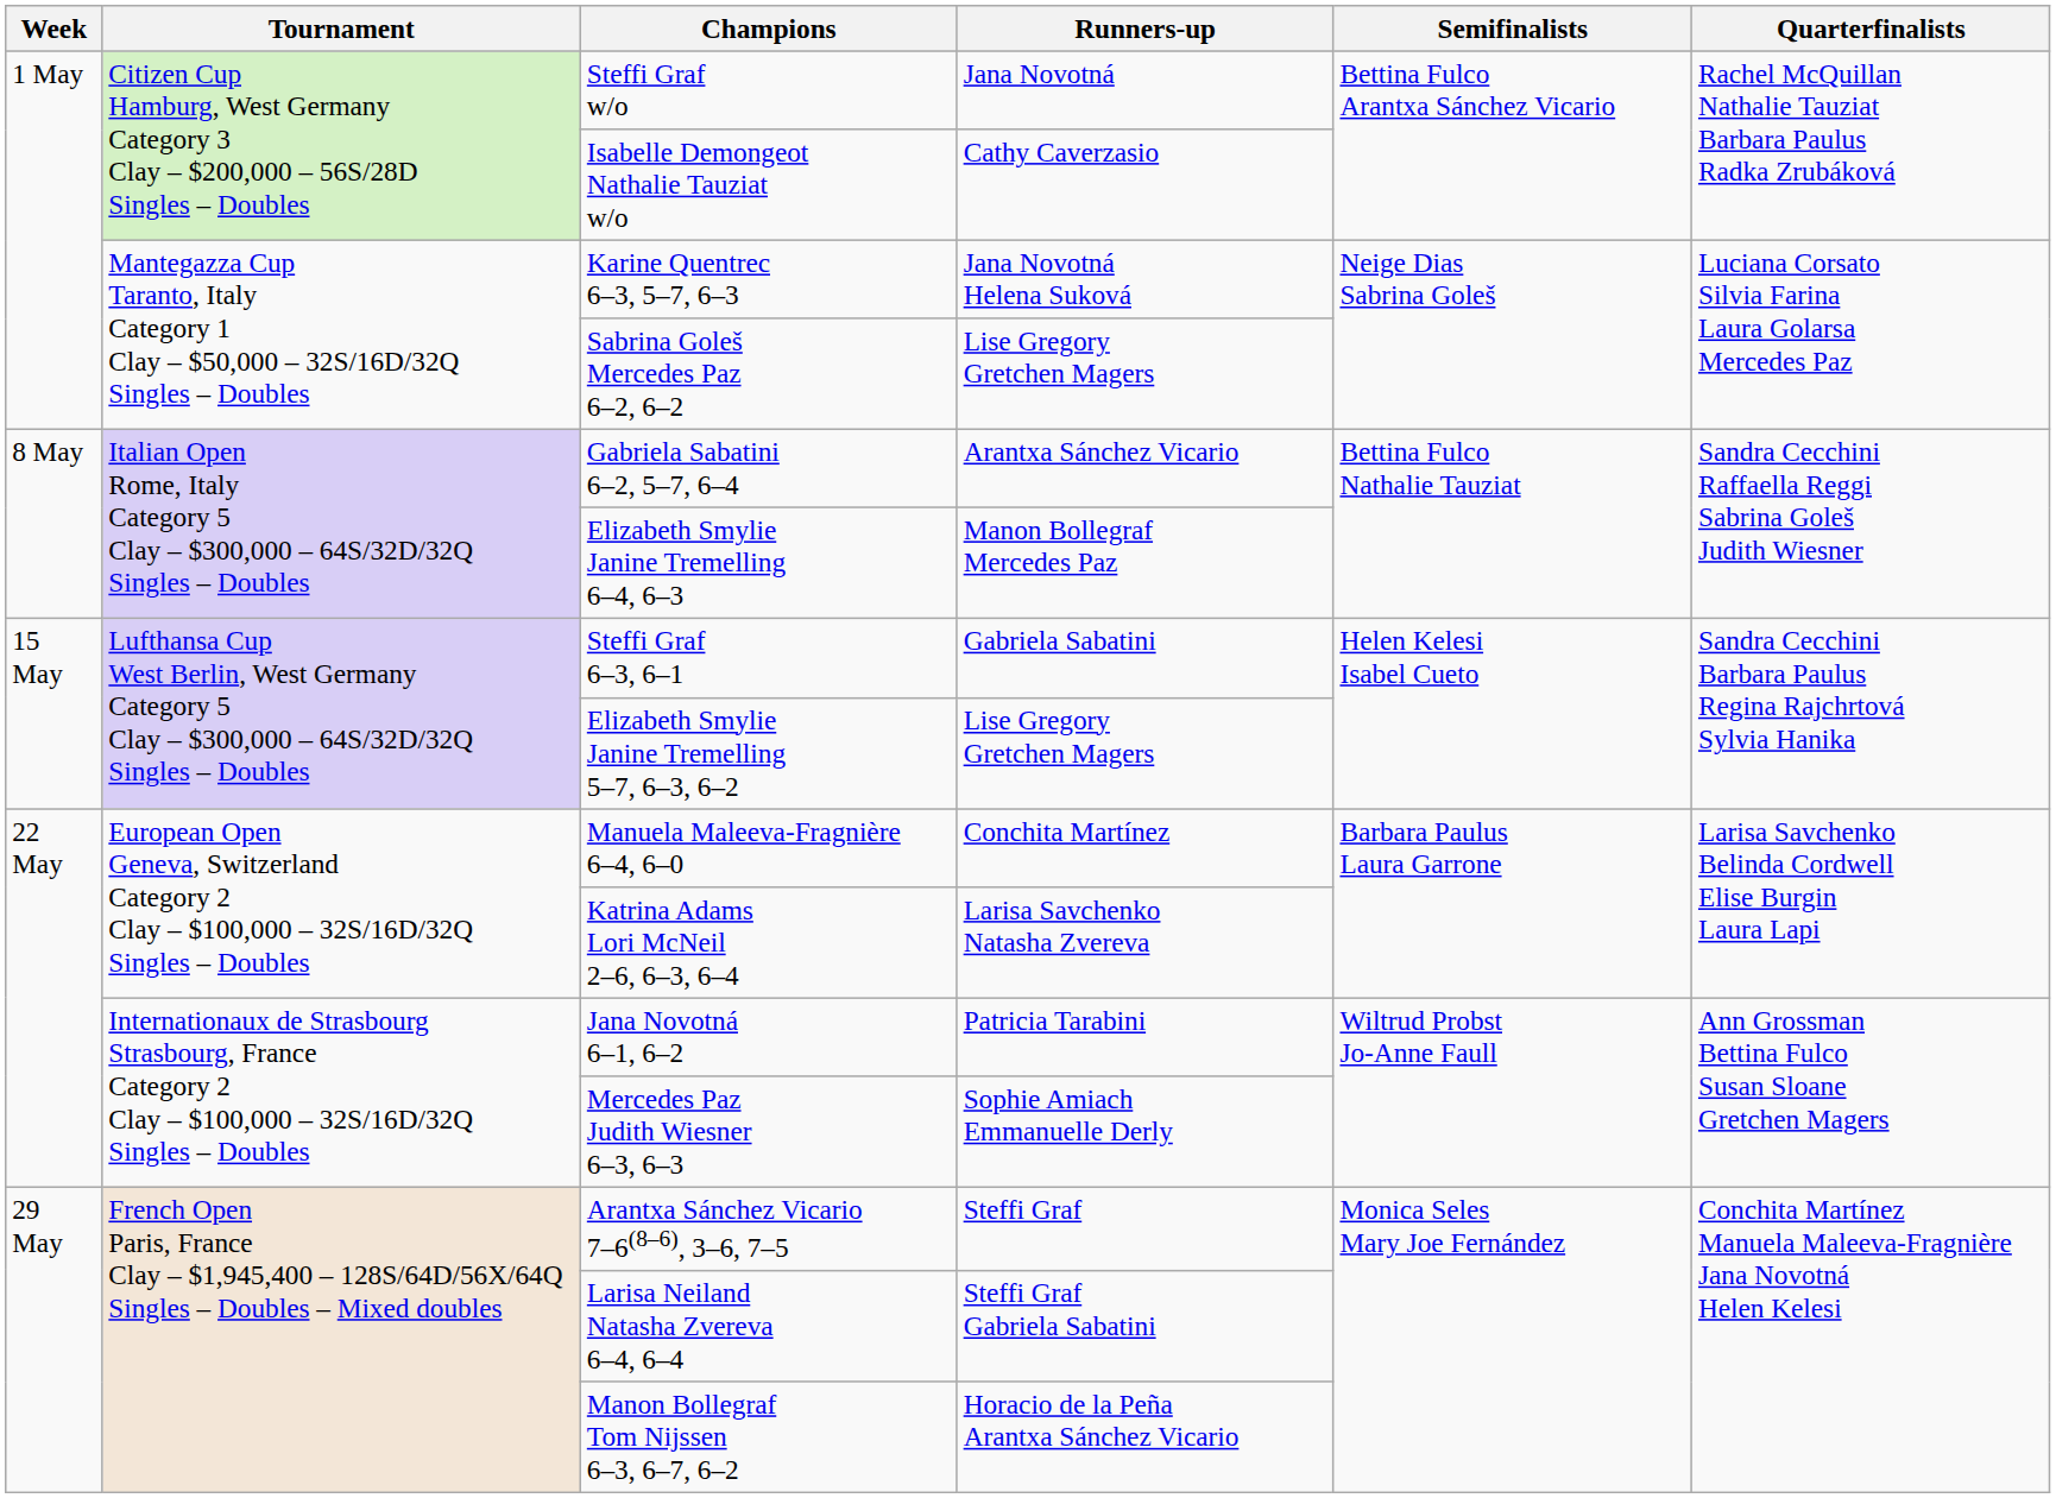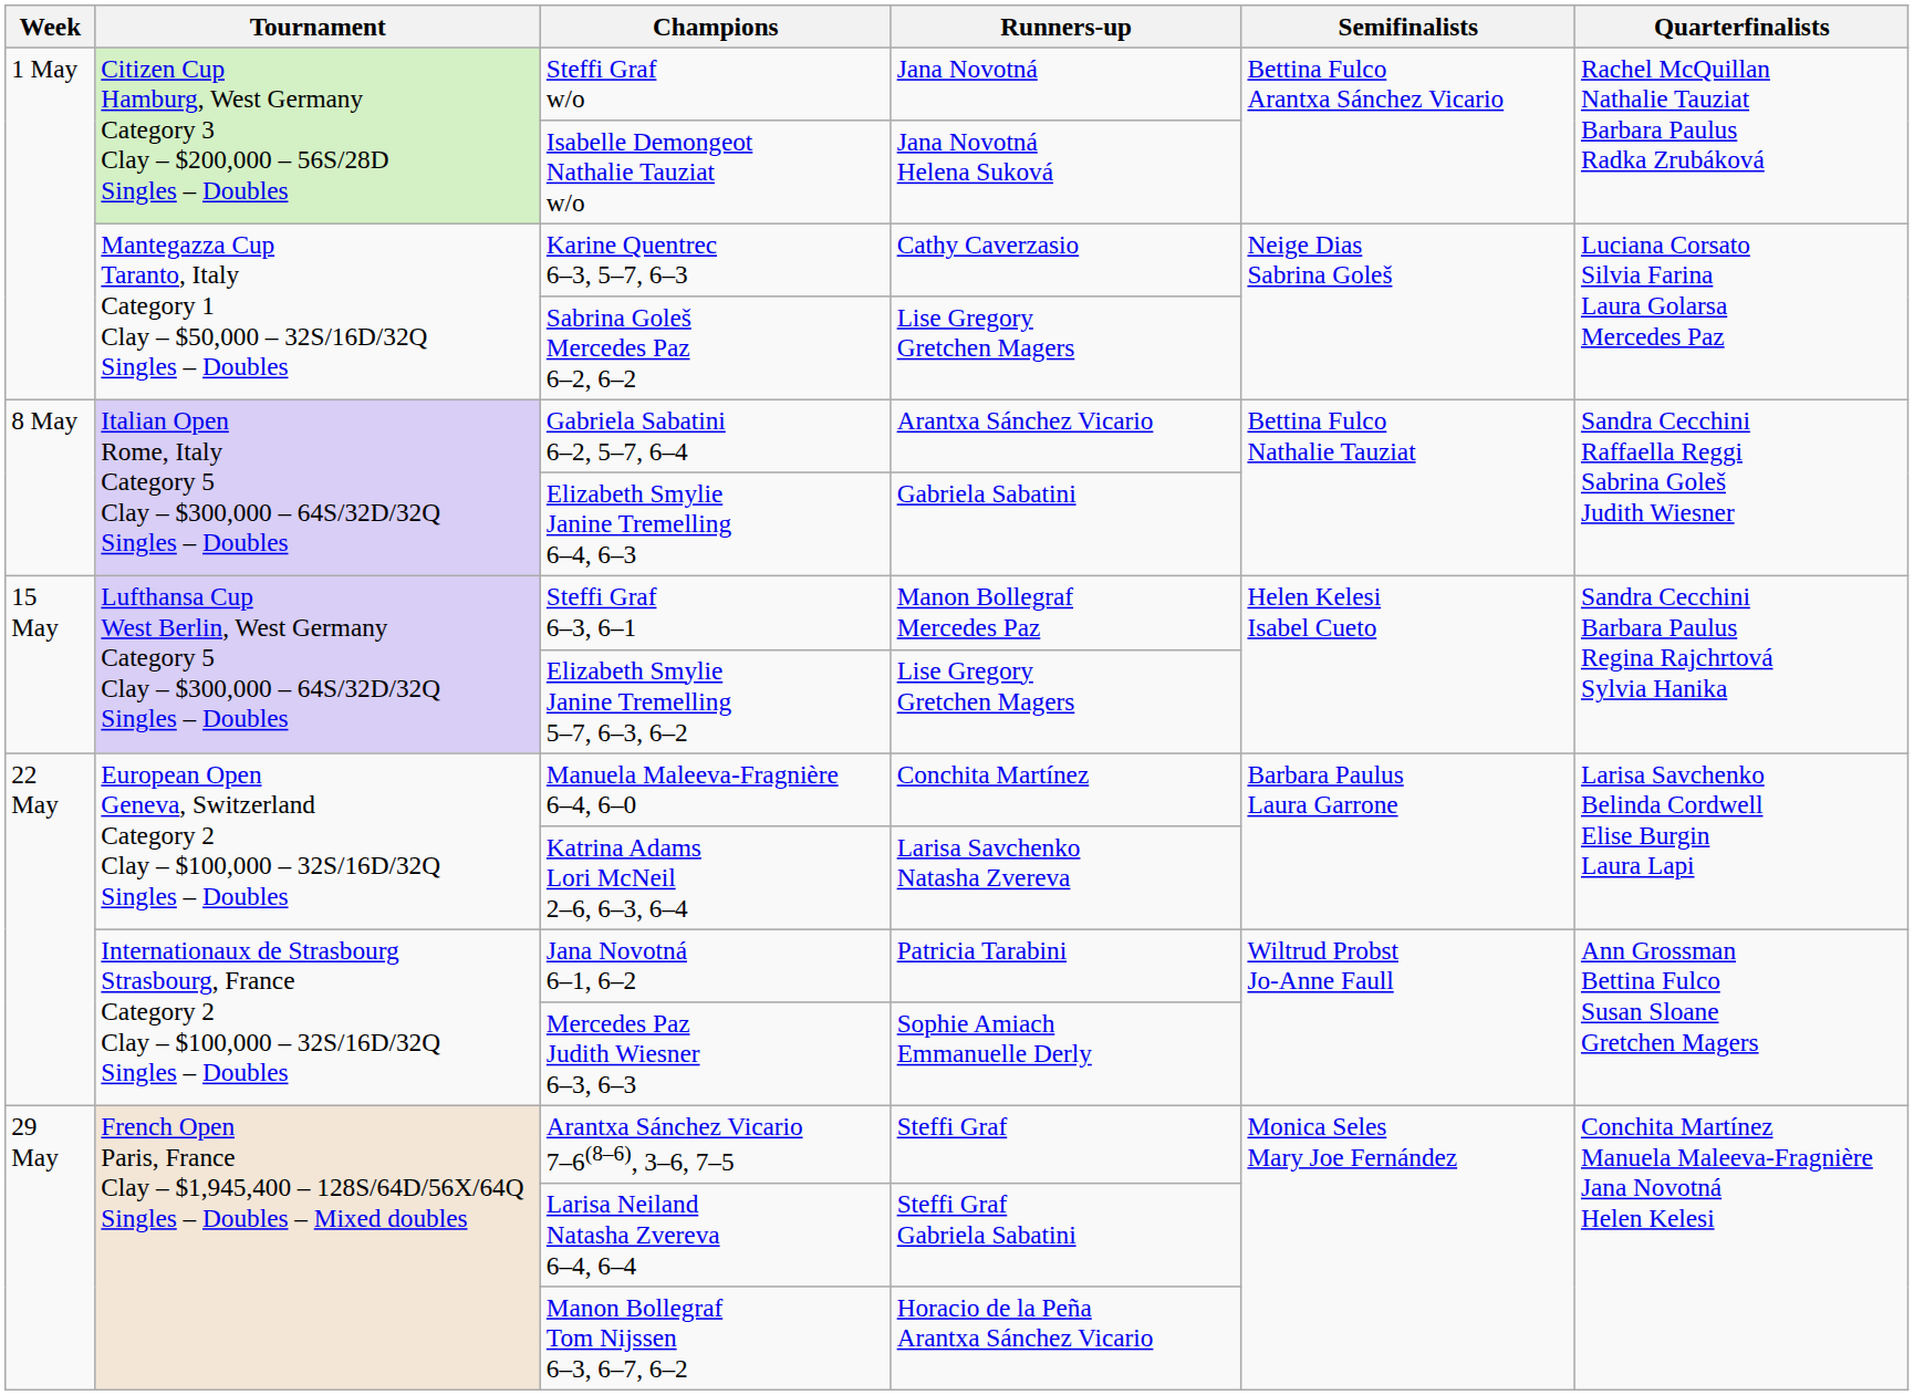 <table class=wikitable style=font-size:95%>
 <tr>
 <th style="width:46px;">Week</th>
 <th style="width:256px;">Tournament</th>
 <th style="width:200px;">Champions</th>
 <th style="width:200px;">Runners-up</th>
 <th style="width:190px;">Semifinalists</th>
 <th style="width:190px;">Quarterfinalists</th>
 </tr>
 <tr valign="top">
 <td rowspan=4>1 May</td>
 <td rowspan=2 style="background:#D4F1C5;"><a href='#'>Citizen Cup</a><br><a href='#'>Hamburg</a>, West Germany<br>Category 3  <br>Clay – $200,000 – 56S/28D <br><a href='#'>Singles</a> – <a href='#'>Doubles</a></td>
 <td> <a href='#'>Steffi Graf</a><br>w/o</td>
 <td> <a href='#'>Jana Novotná</a></td>
 <td rowspan=2> <a href='#'>Bettina Fulco</a><br> <a href='#'>Arantxa Sánchez Vicario</a></td>
 <td rowspan=2> <a href='#'>Rachel McQuillan</a><br> <a href='#'>Nathalie Tauziat</a><br> <a href='#'>Barbara Paulus</a><br> <a href='#'>Radka Zrubáková</a></td>
 </tr>
 <tr valign="top">
 <td> <a href='#'>Isabelle Demongeot</a><br> <a href='#'>Nathalie Tauziat</a><br>w/o</td>
-<td> <a href='#'>Cathy Caverzasio</a></td>
+<td> <a href='#'>Jana Novotná</a><br> <a href='#'>Helena Suková</a></td>
 </tr>
 <tr valign="top">
 <td rowspan=2><a href='#'>Mantegazza Cup</a><br><a href='#'>Taranto</a>, Italy<br>Category 1  <br>Clay – $50,000 – 32S/16D/32Q <br><a href='#'>Singles</a> – <a href='#'>Doubles</a></td>
 <td> <a href='#'>Karine Quentrec</a><br>6–3, 5–7, 6–3</td>
-<td> <a href='#'>Jana Novotná</a><br> <a href='#'>Helena Suková</a></td>
+<td> <a href='#'>Cathy Caverzasio</a></td>
 <td rowspan=2> <a href='#'>Neige Dias</a><br> <a href='#'>Sabrina Goleš</a></td>
 <td rowspan=2> <a href='#'>Luciana Corsato</a><br> <a href='#'>Silvia Farina</a><br> <a href='#'>Laura Golarsa</a><br> <a href='#'>Mercedes Paz</a></td>
 </tr>
 <tr valign="top">
 <td> <a href='#'>Sabrina Goleš</a><br> <a href='#'>Mercedes Paz</a><br>6–2, 6–2</td>
 <td> <a href='#'>Lise Gregory</a><br> <a href='#'>Gretchen Magers</a></td>
 </tr>
 <tr valign="top">
 <td rowspan=2>8 May</td>
 <td rowspan=2 style="background:#d8cef6;"><a href='#'>Italian Open</a><br>Rome, Italy<br>Category 5  <br>Clay – $300,000 – 64S/32D/32Q <br><a href='#'>Singles</a> – <a href='#'>Doubles</a></td>
 <td> <a href='#'>Gabriela Sabatini</a><br>6–2, 5–7, 6–4</td>
 <td> <a href='#'>Arantxa Sánchez Vicario</a></td>
 <td rowspan=2> <a href='#'>Bettina Fulco</a><br> <a href='#'>Nathalie Tauziat</a></td>
 <td rowspan=2> <a href='#'>Sandra Cecchini</a><br> <a href='#'>Raffaella Reggi</a><br> <a href='#'>Sabrina Goleš</a><br> <a href='#'>Judith Wiesner</a></td>
 </tr>
 <tr valign="top">
 <td> <a href='#'>Elizabeth Smylie</a><br> <a href='#'>Janine Tremelling</a><br>6–4, 6–3</td>
-<td> <a href='#'>Manon Bollegraf</a><br> <a href='#'>Mercedes Paz</a></td>
+<td> <a href='#'>Gabriela Sabatini</a></td>
 </tr>
 <tr valign="top">
 <td rowspan=2>15 May</td>
 <td rowspan=2 style="background:#d8cef6;"><a href='#'>Lufthansa Cup</a><br><a href='#'>West Berlin</a>, West Germany<br>Category 5  <br>Clay – $300,000 – 64S/32D/32Q <br><a href='#'>Singles</a> – <a href='#'>Doubles</a></td>
 <td> <a href='#'>Steffi Graf</a><br>6–3, 6–1</td>
-<td> <a href='#'>Gabriela Sabatini</a></td>
+<td> <a href='#'>Manon Bollegraf</a><br> <a href='#'>Mercedes Paz</a></td>
 <td rowspan=2> <a href='#'>Helen Kelesi</a><br> <a href='#'>Isabel Cueto</a></td>
 <td rowspan=2> <a href='#'>Sandra Cecchini</a><br> <a href='#'>Barbara Paulus</a><br> <a href='#'>Regina Rajchrtová</a><br> <a href='#'>Sylvia Hanika</a></td>
 </tr>
 <tr valign="top">
 <td> <a href='#'>Elizabeth Smylie</a><br> <a href='#'>Janine Tremelling</a><br>5–7, 6–3, 6–2</td>
 <td> <a href='#'>Lise Gregory</a><br> <a href='#'>Gretchen Magers</a></td>
 </tr>
 <tr valign="top">
 <td rowspan=4>22 May</td>
 <td rowspan=2><a href='#'>European Open</a><br><a href='#'>Geneva</a>, Switzerland<br>Category 2  <br>Clay – $100,000 – 32S/16D/32Q <br><a href='#'>Singles</a> – <a href='#'>Doubles</a></td>
 <td> <a href='#'>Manuela Maleeva-Fragnière</a><br>6–4, 6–0</td>
 <td> <a href='#'>Conchita Martínez</a></td>
 <td rowspan=2> <a href='#'>Barbara Paulus</a><br> <a href='#'>Laura Garrone</a></td>
 <td rowspan=2> <a href='#'>Larisa Savchenko</a><br> <a href='#'>Belinda Cordwell</a><br> <a href='#'>Elise Burgin</a><br> <a href='#'>Laura Lapi</a></td>
 </tr>
 <tr valign="top">
 <td> <a href='#'>Katrina Adams</a><br> <a href='#'>Lori McNeil</a><br>2–6, 6–3, 6–4</td>
 <td> <a href='#'>Larisa Savchenko</a><br> <a href='#'>Natasha Zvereva</a></td>
 </tr>
 <tr valign="top">
 <td rowspan=2><a href='#'>Internationaux de Strasbourg</a><br><a href='#'>Strasbourg</a>, France<br>Category 2  <br>Clay – $100,000 – 32S/16D/32Q <br><a href='#'>Singles</a> – <a href='#'>Doubles</a></td>
 <td> <a href='#'>Jana Novotná</a><br>6–1, 6–2</td>
 <td> <a href='#'>Patricia Tarabini</a></td>
 <td rowspan=2> <a href='#'>Wiltrud Probst</a><br> <a href='#'>Jo-Anne Faull</a></td>
 <td rowspan=2> <a href='#'>Ann Grossman</a><br> <a href='#'>Bettina Fulco</a><br> <a href='#'>Susan Sloane</a><br> <a href='#'>Gretchen Magers</a></td>
 </tr>
 <tr valign="top">
 <td> <a href='#'>Mercedes Paz</a><br> <a href='#'>Judith Wiesner</a><br>6–3, 6–3</td>
 <td> <a href='#'>Sophie Amiach</a><br> <a href='#'>Emmanuelle Derly</a></td>
 </tr>
 <tr valign="top">
 <td rowspan=3>29 May</td>
 <td rowspan=3 style="background:#F3E6D7;"><a href='#'>French Open</a><br>Paris, France<br>Clay – $1,945,400 – 128S/64D/56X/64Q <br><a href='#'>Singles</a> – <a href='#'>Doubles</a> – <a href='#'>Mixed doubles</a></td>
 <td> <a href='#'>Arantxa Sánchez Vicario</a><br>7–6<sup>(8–6)</sup>, 3–6, 7–5</td>
 <td> <a href='#'>Steffi Graf</a></td>
 <td rowspan=3> <a href='#'>Monica Seles</a><br> <a href='#'>Mary Joe Fernández</a></td>
 <td rowspan=3> <a href='#'>Conchita Martínez</a><br> <a href='#'>Manuela Maleeva-Fragnière</a><br> <a href='#'>Jana Novotná</a><br> <a href='#'>Helen Kelesi</a></td>
 </tr>
 <tr valign="top">
 <td> <a href='#'>Larisa Neiland</a><br> <a href='#'>Natasha Zvereva</a><br>6–4, 6–4</td>
 <td> <a href='#'>Steffi Graf</a><br> <a href='#'>Gabriela Sabatini</a></td>
 </tr>
 <tr valign="top">
 <td> <a href='#'>Manon Bollegraf</a><br> <a href='#'>Tom Nijssen</a><br>6–3, 6–7, 6–2</td>
 <td> <a href='#'>Horacio de la Peña</a><br> <a href='#'>Arantxa Sánchez Vicario</a></td>
 </tr>
 </table>
